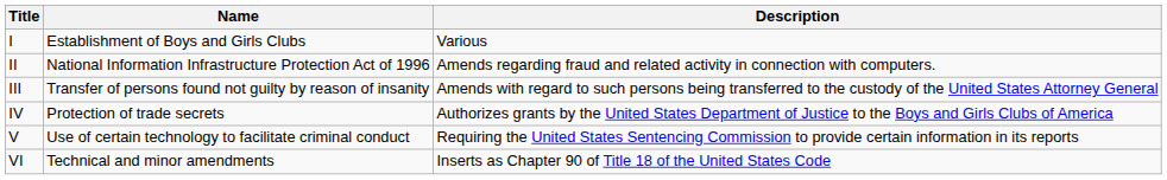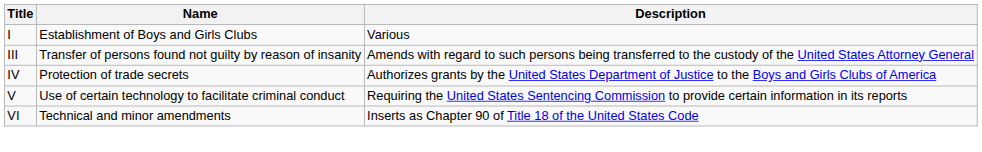 <table class="wikitable">
 <tr>
 <th>Title</th>
 <th>Name</th>
 <th>Description</th>
 </tr>
 <tr>
 <td>I</td>
 <td>Establishment of Boys and Girls Clubs</td>
 <td>Various</td>
-</tr>
-<tr>
-<td>II</td>
-<td>National Information Infrastructure Protection Act of 1996</td>
-<td>Amends  regarding fraud and related activity in connection with computers.</td>
 </tr>
 <tr>
 <td>III</td>
 <td>Transfer of persons found not guilty by reason of insanity</td>
 <td>Amends  with regard to such persons being transferred to the custody of the <a href='#'>United States Attorney General</a></td>
 </tr>
 <tr>
 <td>IV</td>
 <td>Protection of trade secrets</td>
 <td>Authorizes grants by the <a href='#'>United States Department of Justice</a> to the <a href='#'>Boys and Girls Clubs of America</a></td>
 </tr>
 <tr>
 <td>V</td>
 <td>Use of certain technology to facilitate criminal conduct</td>
 <td>Requiring the <a href='#'>United States Sentencing Commission</a> to provide certain information in its reports</td>
 </tr>
 <tr>
 <td>VI</td>
 <td>Technical and minor amendments</td>
 <td>Inserts  as Chapter 90 of <a href='#'>Title 18 of the United States Code</a></td>
 </tr>
 </table>
